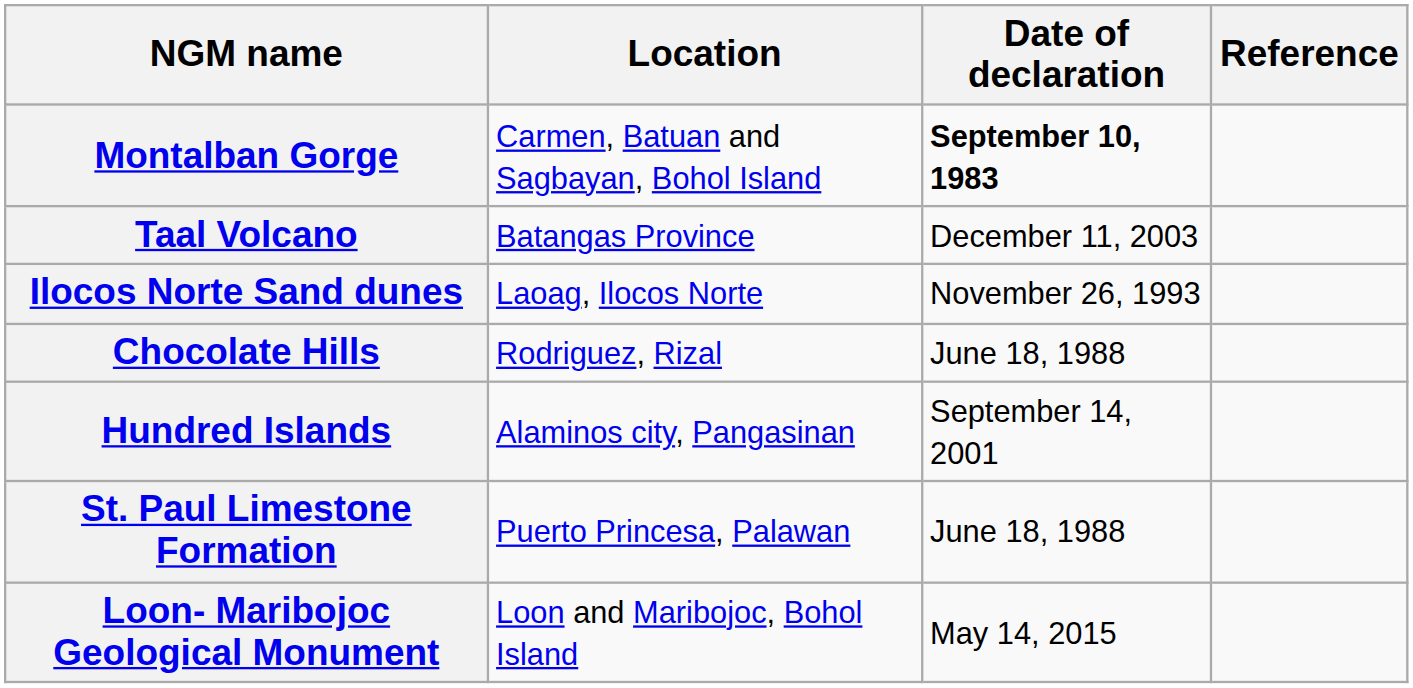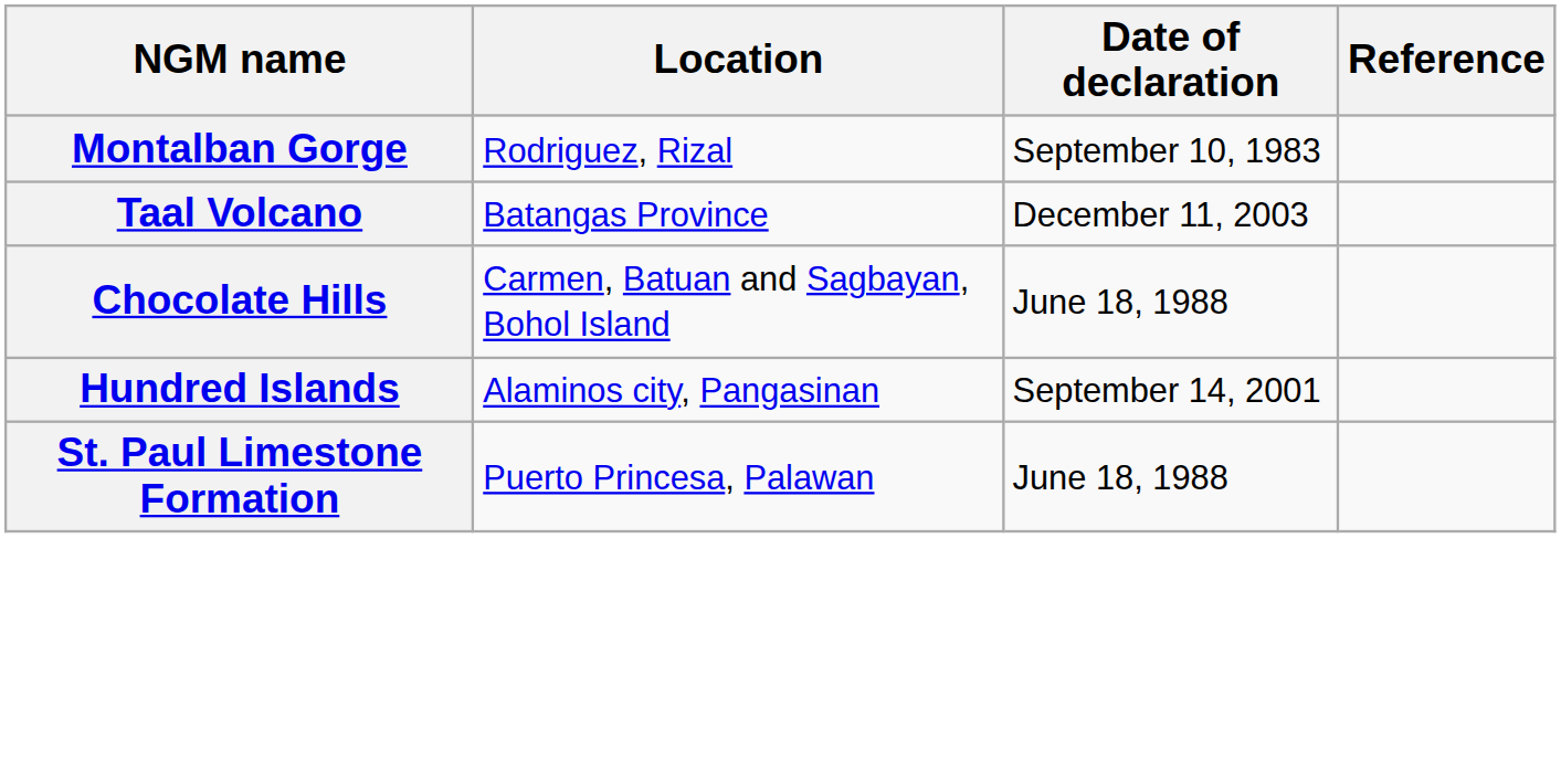 <table class="wikitable">
 <tr>
 <th>NGM name</th>
 <th>Location</th>
 <th>Date of declaration</th>
 <th>Reference</th>
 </tr>
 <tr>
 <th><a href='#'>Montalban Gorge</a></th>
-<td><small><a href='#'>Carmen</a>, <a href='#'>Batuan</a> and <a href='#'>Sagbayan</a>, <a href='#'>Bohol Island</a></small></td>
-<td><strong><small>September 10, 1983</small></strong></td>
+<td><small><a href='#'>Rodriguez</a>, <a href='#'>Rizal</a></small></td>
+<td><small>September 10, 1983</small></td>
 <td></td>
 </tr>
 <tr>
 <th><a href='#'>Taal Volcano</a></th>
 <td><small><a href='#'>Batangas Province</a></small></td>
 <td><small>December 11, 2003</small></td>
 <td></td>
 </tr>
 <tr>
-<th><a href='#'>Ilocos Norte Sand dunes</a></th>
-<td><small><a href='#'>Laoag</a>, <a href='#'>Ilocos Norte</a></small></td>
-<td><small>November 26, 1993</small></td>
-<td></td>
-</tr>
-<tr>
 <th><a href='#'>Chocolate Hills</a></th>
-<td><small><a href='#'>Rodriguez</a>, <a href='#'>Rizal</a></small></td>
+<td><small><a href='#'>Carmen</a>, <a href='#'>Batuan</a> and <a href='#'>Sagbayan</a>, <a href='#'>Bohol Island</a></small></td>
 <td><small>June 18, 1988</small></td>
 <td></td>
 </tr>
 <tr>
 <th><a href='#'>Hundred Islands</a></th>
 <td><small><a href='#'>Alaminos city</a>, <a href='#'>Pangasinan</a></small></td>
 <td><small>September 14, 2001</small></td>
 <td></td>
 </tr>
 <tr>
 <th><a href='#'>St. Paul Limestone Formation</a></th>
 <td><small><a href='#'>Puerto Princesa</a>, <a href='#'>Palawan</a></small></td>
 <td><small>June 18, 1988</small></td>
 <td></td>
 </tr>
-<tr>
-<th><a href='#'>Loon- Maribojoc Geological Monument</a></th>
-<td><small><a href='#'>Loon</a> and <a href='#'>Maribojoc</a>, <a href='#'>Bohol Island</a></small></td>
-<td><small>May 14, 2015</small></td>
-<td></td>
-</tr>
 </table>
